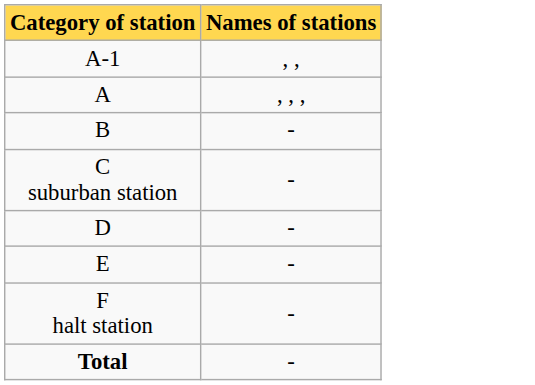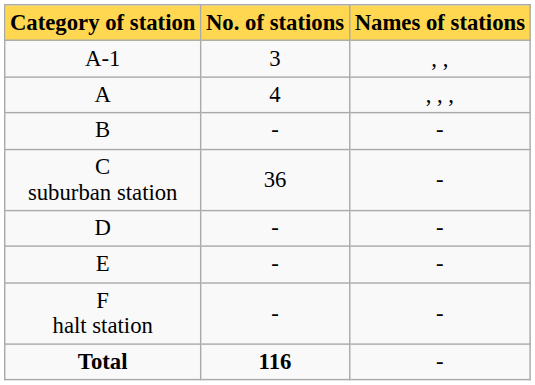 <table class="wikitable sortable">
 <tr>
 <th style="background:#ffd750;">Category of station</th>
+<th style="background:#ffd750;">No. of stations</th>
 <th style="background:#ffd750;">Names of stations</th>
 </tr>
 <tr>
 <td style="text-align:center;">A-1</td>
+<td style="text-align:center;">3</td>
 <td style="text-align:center;">, , </td>
 </tr>
 <tr>
 <td style="text-align:center;">A</td>
+<td style="text-align:center;">4</td>
 <td style="text-align:center;">, , , </td>
 </tr>
 <tr>
 <td style="text-align:center;">B</td>
 <td style="text-align:center;">-</td>
+<td style="text-align:center;">-</td>
 </tr>
 <tr>
 <td style="text-align:center;">C<br>suburban station</td>
+<td style="text-align:center;">36</td>
 <td style="text-align:center;">-</td>
 </tr>
 <tr>
 <td style="text-align:center;">D</td>
 <td style="text-align:center;">-</td>
+<td style="text-align:center;">-</td>
 </tr>
 <tr>
 <td style="text-align:center;">E</td>
+<td style="text-align:center;">-</td>
 <td style="text-align:center;">-</td>
 </tr>
 <tr>
 <td style="text-align:center;">F<br>halt station</td>
 <td style="text-align:center;">-</td>
+<td style="text-align:center;">-</td>
 </tr>
 <tr>
 <td style="text-align:center;"><strong>Total</strong></td>
+<td style="text-align:center;"><strong>116</strong></td>
 <td style="text-align:center;">-</td>
 </tr>
 </table>
